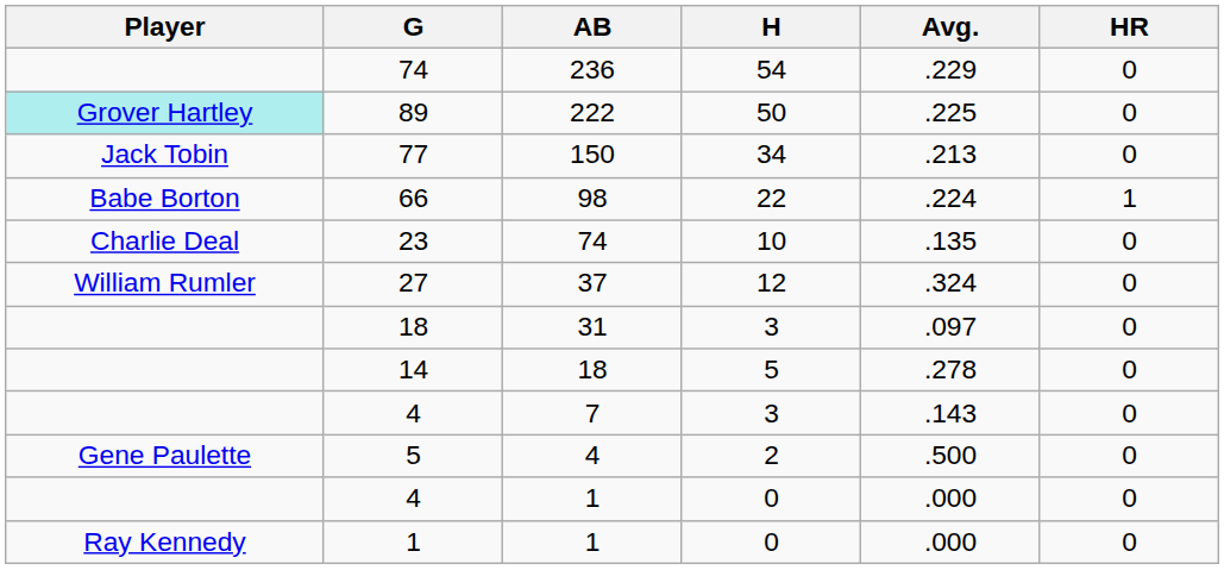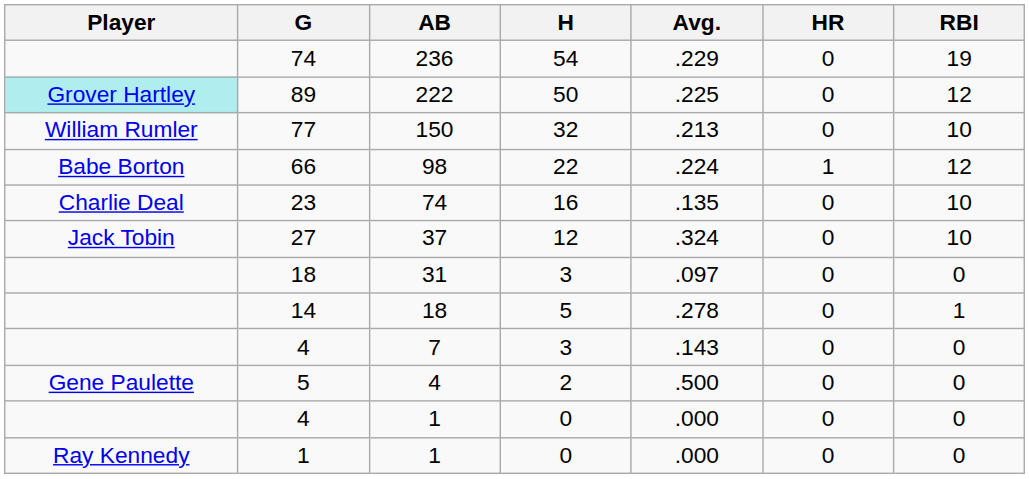 <table class="wikitable sortable">
 <tr>
 <th bgcolor="#DDDDFF" width="16%">Player</th>
 <th bgcolor="#DDDDFF" width="9%">G</th>
 <th bgcolor="#DDDDFF" width="9%">AB</th>
 <th bgcolor="#DDDDFF" width="9%">H</th>
 <th bgcolor="#DDDDFF" width="9%">Avg.</th>
 <th bgcolor="#DDDDFF" width="9%">HR</th>
+<th bgcolor="#DDDDFF" width="9%">RBI</th>
 </tr>
 <tr align="center">
 <td></td>
 <td>74</td>
 <td>236</td>
 <td>54</td>
 <td>.229</td>
 <td>0</td>
+<td>19</td>
 </tr>
 <tr align="center">
 <td style="background: paleturquoise;"><a href='#'>Grover Hartley</a></td>
 <td>89</td>
 <td>222</td>
 <td>50</td>
 <td>.225</td>
 <td>0</td>
+<td>12</td>
 </tr>
 <tr align="center">
-<td><a href='#'>Jack Tobin</a></td>
+<td><a href='#'>William Rumler</a></td>
 <td>77</td>
 <td>150</td>
-<td>34</td>
+<td>32</td>
 <td>.213</td>
 <td>0</td>
+<td>10</td>
 </tr>
 <tr align="center">
 <td><a href='#'>Babe Borton</a></td>
 <td>66</td>
 <td>98</td>
 <td>22</td>
 <td>.224</td>
 <td>1</td>
+<td>12</td>
 </tr>
 <tr align="center">
 <td><a href='#'>Charlie Deal</a></td>
 <td>23</td>
 <td>74</td>
-<td>10</td>
+<td>16</td>
 <td>.135</td>
 <td>0</td>
+<td>10</td>
 </tr>
 <tr align="center">
-<td><a href='#'>William Rumler</a></td>
+<td><a href='#'>Jack Tobin</a></td>
 <td>27</td>
 <td>37</td>
 <td>12</td>
 <td>.324</td>
 <td>0</td>
+<td>10</td>
 </tr>
 <tr align="center">
 <td></td>
 <td>18</td>
 <td>31</td>
 <td>3</td>
 <td>.097</td>
+<td>0</td>
 <td>0</td>
 </tr>
 <tr align="center">
 <td></td>
 <td>14</td>
 <td>18</td>
 <td>5</td>
 <td>.278</td>
 <td>0</td>
+<td>1</td>
 </tr>
 <tr align="center">
 <td></td>
 <td>4</td>
 <td>7</td>
 <td>3</td>
 <td>.143</td>
+<td>0</td>
 <td>0</td>
 </tr>
 <tr align="center">
 <td><a href='#'>Gene Paulette</a></td>
 <td>5</td>
 <td>4</td>
 <td>2</td>
 <td>.500</td>
 <td>0</td>
+<td>0</td>
 </tr>
 <tr align="center">
 <td></td>
 <td>4</td>
 <td>1</td>
 <td>0</td>
 <td>.000</td>
+<td>0</td>
 <td>0</td>
 </tr>
 <tr align="center">
 <td><a href='#'>Ray Kennedy</a></td>
 <td>1</td>
 <td>1</td>
 <td>0</td>
 <td>.000</td>
 <td>0</td>
+<td>0</td>
 </tr>
 </table>
